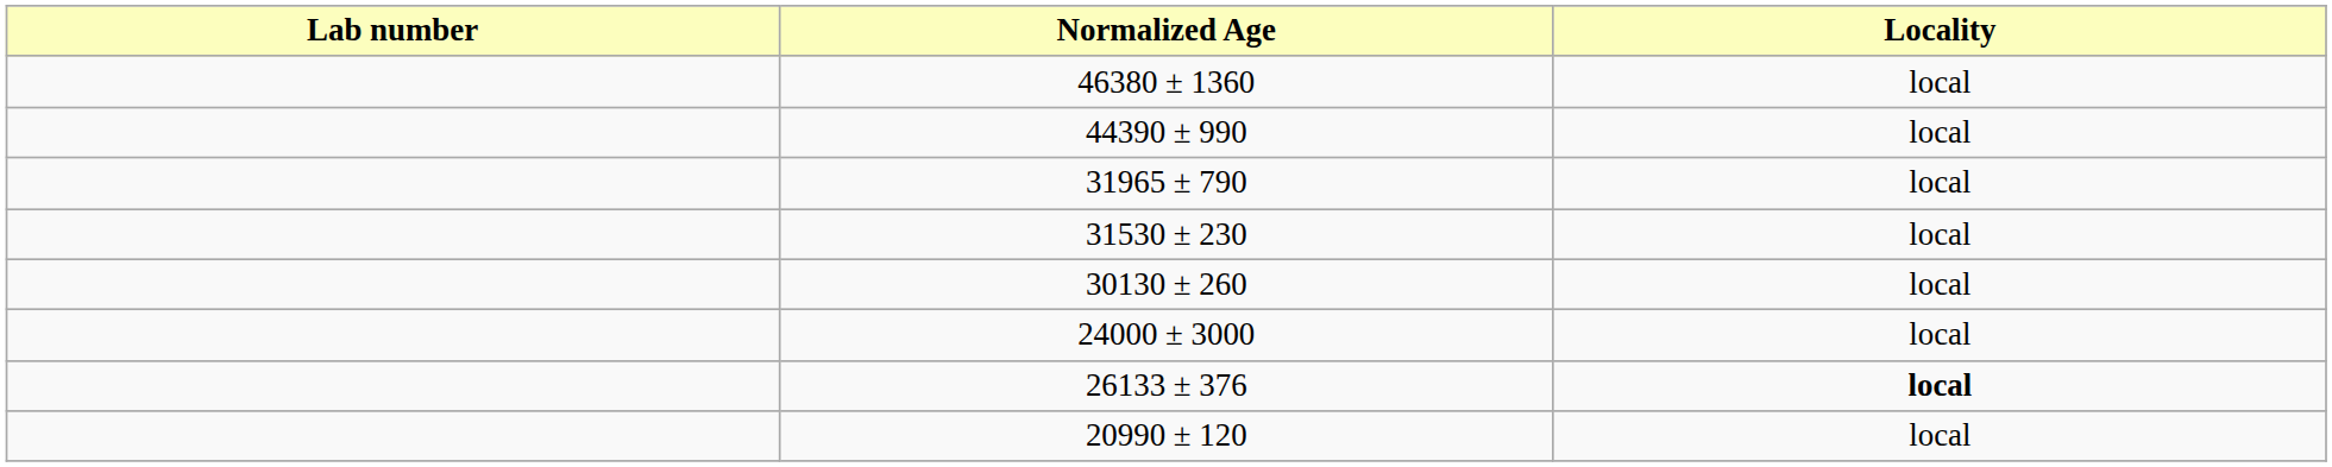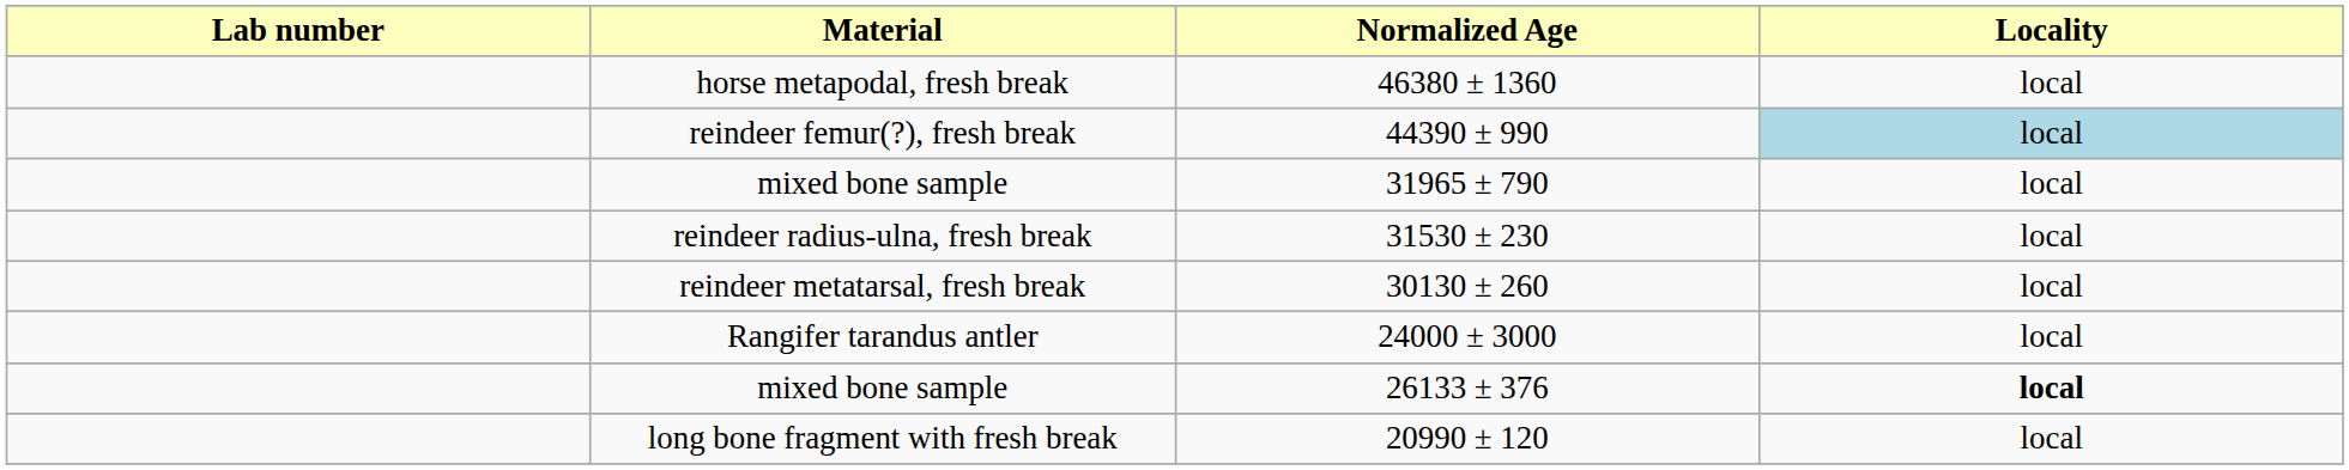 <table class="wikitable" style="text-align:center; margin: auto; width:92%">
 <tr>
 <th scope="row" style="width: 23%; font-size:100%; background:#fcfebe; color:#000000;">Lab number</th>
+<th scope="row" style="width: 23%; font-size:100%; background:#fcfebe; color:#000000;">Material</th>
 <th scope="row" style="width: 23%; font-size:100%; background:#fcfebe; color:#000000;">Normalized Age</th>
 <th scope="row" style="width: 23%; font-size:100%; background:#fcfebe; color:#000000;">Locality</th>
 </tr>
 <tr>
 <td></td>
+<td>horse metapodal, fresh break</td>
 <td>46380 ± 1360</td>
 <td>local</td>
 </tr>
 <tr>
 <td></td>
+<td>reindeer femur(?), fresh break</td>
 <td>44390 ± 990</td>
-<td>local</td>
+<td style="background: lightblue;">local</td>
 </tr>
 <tr>
 <td></td>
+<td>mixed bone sample</td>
 <td>31965 ± 790</td>
 <td>local</td>
 </tr>
 <tr>
 <td></td>
+<td>reindeer radius-ulna, fresh break</td>
 <td>31530 ± 230</td>
 <td>local</td>
 </tr>
 <tr>
 <td></td>
+<td>reindeer metatarsal, fresh break</td>
 <td>30130 ± 260</td>
 <td>local</td>
 </tr>
 <tr>
 <td></td>
+<td>Rangifer tarandus antler</td>
 <td>24000 ± 3000</td>
 <td>local</td>
 </tr>
 <tr>
 <td></td>
+<td>mixed bone sample</td>
 <td>26133 ± 376</td>
 <td><strong>local</strong></td>
 </tr>
 <tr>
 <td></td>
+<td>long bone fragment with fresh break</td>
 <td>20990 ± 120</td>
 <td>local</td>
 </tr>
 </table>
